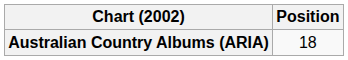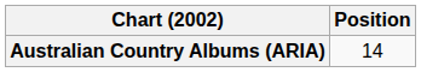 <table class="wikitable sortable plainrowheaders" style="text-align:center">
 <tr>
 </tr>
 <tr>
 <th scope="col">Chart (2002)</th>
 <th scope="col">Position</th>
 </tr>
 <tr>
 <th scope="row">Australian Country Albums (ARIA)</th>
-<td align="center">18</td>
+<td align="center">14</td>
 </tr>
 <tr>
 </tr>
 </table>
